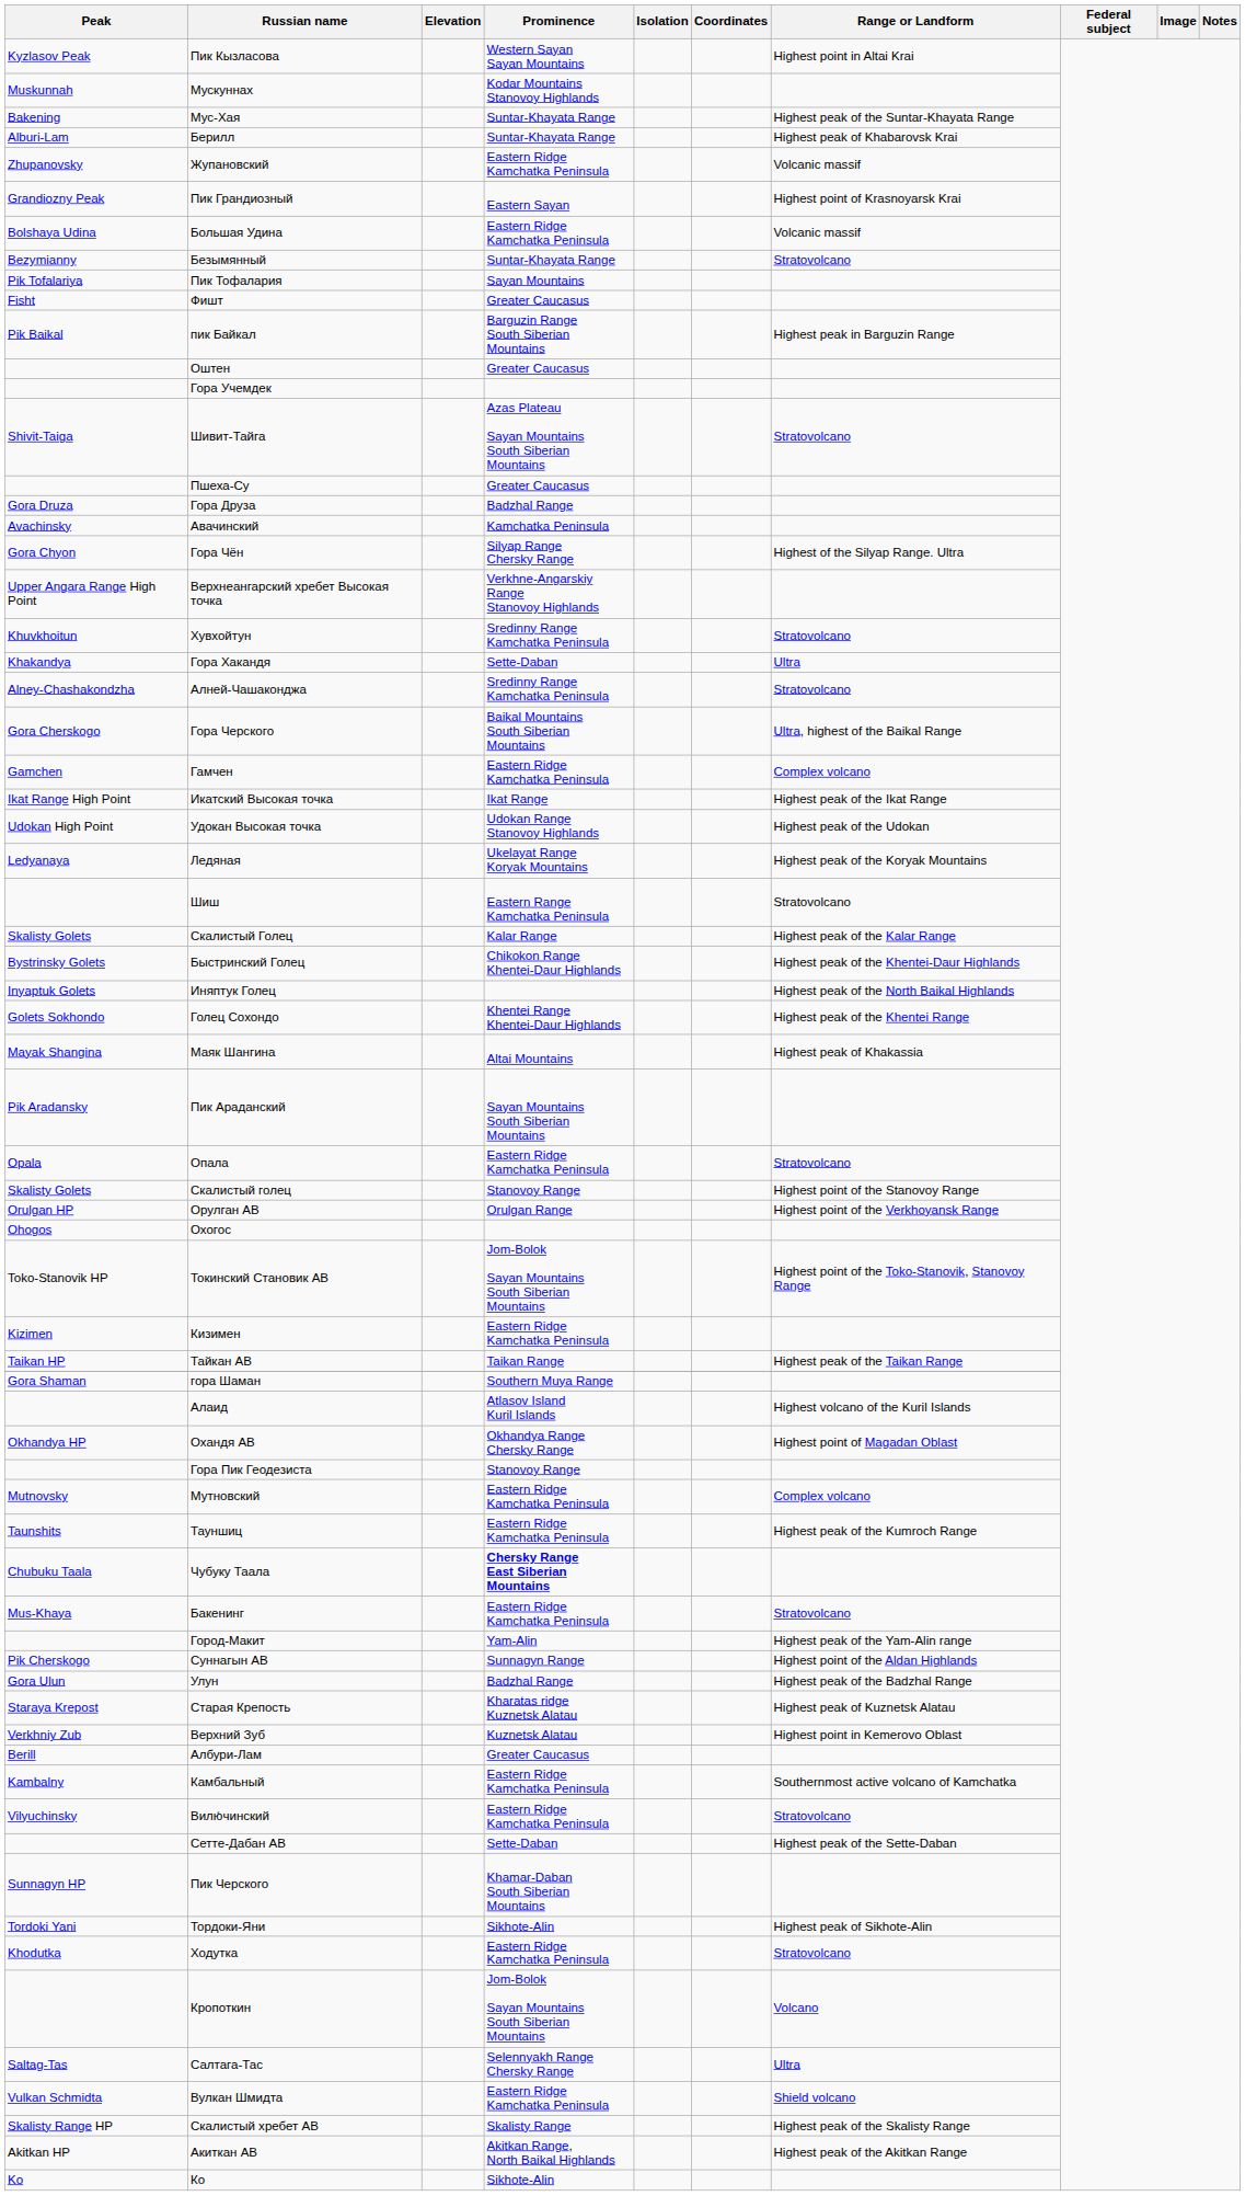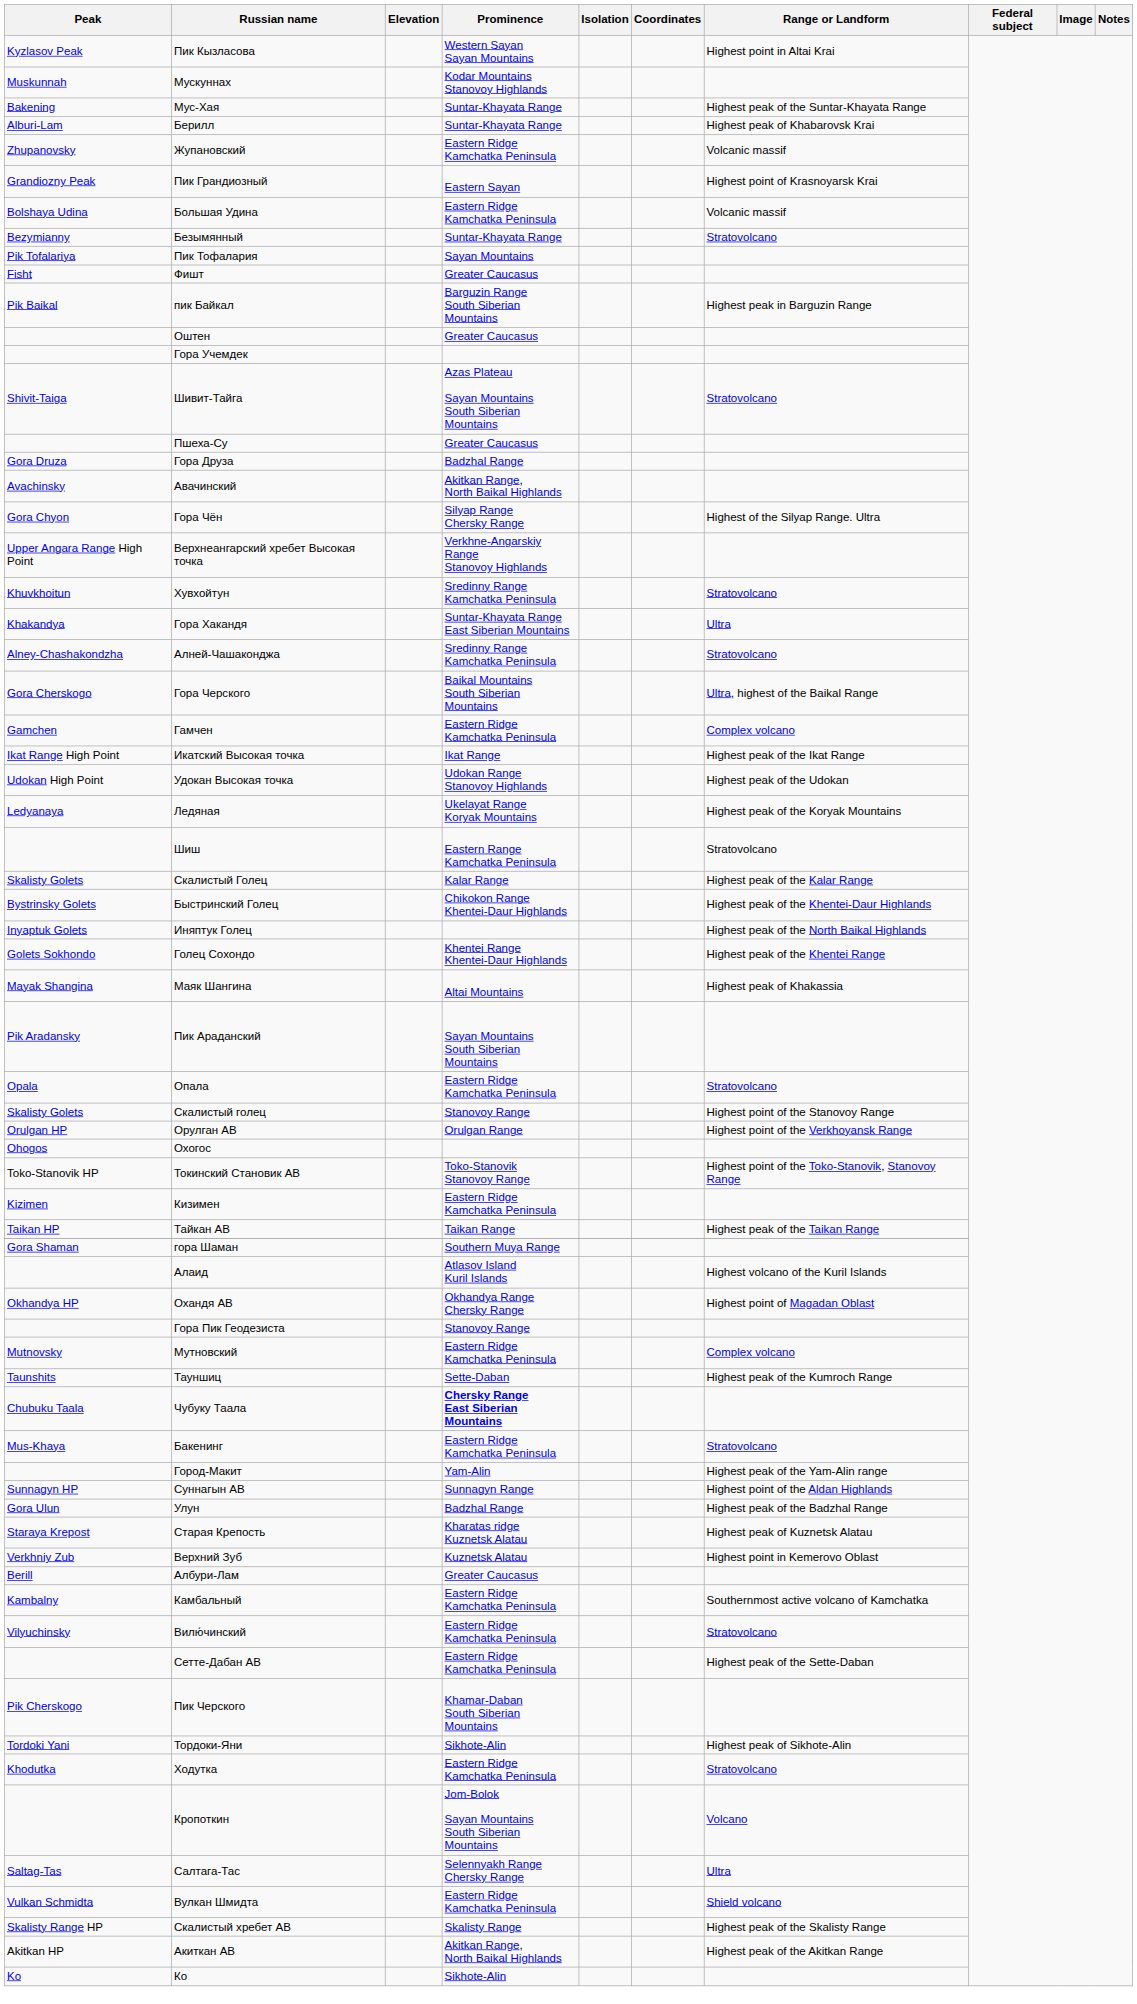 <table class="wikitable sortable">
 <tr>
 <th>Peak</th>
 <th>Russian name</th>
 <th>Elevation</th>
 <th>Prominence</th>
 <th>Isolation</th>
 <th>Coordinates</th>
 <th>Range or Landform</th>
 <th>Federal subject</th>
 <th>Image</th>
 <th>Notes</th>
 </tr>
 <tr>
 <td><a href='#'>Kyzlasov Peak</a></td>
 <td>Пик Кызласова<br></td>
 <td></td>
 <td><a href='#'>Western Sayan</a><br><a href='#'>Sayan Mountains</a></td>
 <td></td>
 <td></td>
 <td>Highest point in Altai Krai</td>
 </tr>
 <tr>
 <td><a href='#'>Muskunnah</a></td>
 <td>Мускуннах<br></td>
 <td></td>
 <td><a href='#'>Kodar Mountains</a><br><a href='#'>Stanovoy Highlands</a></td>
 <td></td>
 <td></td>
 <td></td>
 </tr>
 <tr>
 <td><a href='#'>Bakening</a></td>
 <td>Мус-Хая<br></td>
 <td></td>
 <td><a href='#'>Suntar-Khayata Range</a></td>
 <td></td>
 <td></td>
 <td>Highest peak of the Suntar-Khayata Range</td>
 </tr>
 <tr>
 <td><a href='#'>Alburi-Lam</a></td>
 <td>Берилл<br></td>
 <td></td>
 <td><a href='#'>Suntar-Khayata Range</a></td>
 <td></td>
 <td></td>
 <td>Highest peak of Khabarovsk Krai</td>
 </tr>
 <tr>
 <td><a href='#'>Zhupanovsky</a></td>
 <td>Жупановский<br></td>
 <td></td>
 <td><a href='#'>Eastern Ridge</a><br><a href='#'>Kamchatka Peninsula</a></td>
 <td></td>
 <td></td>
 <td>Volcanic massif</td>
 </tr>
 <tr>
 <td><a href='#'>Grandiozny Peak</a></td>
 <td>Пик Грандиозный<br></td>
 <td></td>
 <td><br><a href='#'>Eastern Sayan</a></td>
 <td></td>
 <td></td>
 <td>Highest point of Krasnoyarsk Krai</td>
 </tr>
 <tr>
 <td><a href='#'>Bolshaya Udina</a></td>
 <td>Большая Удина<br></td>
 <td></td>
 <td><a href='#'>Eastern Ridge</a><br><a href='#'>Kamchatka Peninsula</a></td>
 <td></td>
 <td></td>
 <td>Volcanic massif</td>
 </tr>
 <tr>
 <td><a href='#'>Bezymianny</a></td>
 <td>Безымянный<br></td>
 <td></td>
 <td><a href='#'>Suntar-Khayata Range</a></td>
 <td></td>
 <td></td>
 <td><a href='#'>Stratovolcano</a></td>
 </tr>
 <tr>
 <td><a href='#'>Pik Tofalariya</a></td>
 <td>Пик Тофалария<br></td>
 <td></td>
 <td><a href='#'>Sayan Mountains</a></td>
 <td></td>
 <td></td>
 <td></td>
 </tr>
 <tr>
 <td><a href='#'>Fisht</a></td>
 <td>Фишт<br></td>
 <td></td>
 <td><a href='#'>Greater Caucasus</a></td>
 <td></td>
 <td></td>
 <td></td>
 </tr>
 <tr>
 <td><a href='#'>Pik Baikal</a></td>
 <td>пик Байкал<br></td>
 <td></td>
 <td><a href='#'>Barguzin Range</a><br><a href='#'>South Siberian Mountains</a></td>
 <td></td>
 <td></td>
 <td>Highest peak in Barguzin Range</td>
 </tr>
 <tr>
 <td></td>
 <td>Оштен<br></td>
 <td></td>
 <td><a href='#'>Greater Caucasus</a></td>
 <td></td>
 <td></td>
 <td></td>
 </tr>
 <tr>
 <td></td>
 <td>Гора Учемдек<br></td>
 <td></td>
 <td></td>
 <td></td>
 <td></td>
 <td></td>
 </tr>
 <tr>
 <td><a href='#'>Shivit-Taiga</a></td>
 <td>Шивит-Тайга<br></td>
 <td></td>
 <td><a href='#'>Azas Plateau</a><br><br><a href='#'>Sayan Mountains</a><br><a href='#'>South Siberian Mountains</a></td>
 <td></td>
 <td></td>
 <td><a href='#'>Stratovolcano</a></td>
 </tr>
 <tr>
 <td></td>
 <td>Пшеха-Су<br></td>
 <td></td>
 <td><a href='#'>Greater Caucasus</a></td>
 <td></td>
 <td></td>
 <td></td>
 </tr>
 <tr>
 <td><a href='#'>Gora Druza</a></td>
 <td>Гора Друза<br></td>
 <td></td>
 <td><a href='#'>Badzhal Range</a></td>
 <td><br></td>
 <td></td>
 <td></td>
 </tr>
 <tr>
 <td><a href='#'>Avachinsky</a></td>
 <td>Авачинский<br></td>
 <td></td>
-<td><a href='#'>Kamchatka Peninsula</a></td>
+<td><a href='#'>Akitkan Range</a>,<br><a href='#'>North Baikal Highlands</a></td>
 <td></td>
 <td></td>
 <td></td>
 </tr>
 <tr>
 <td><a href='#'>Gora Chyon</a></td>
 <td>Гора Чён<br></td>
 <td></td>
 <td><a href='#'>Silyap Range</a><br><a href='#'>Chersky Range</a></td>
 <td></td>
 <td></td>
 <td>Highest of the Silyap Range. Ultra</td>
 </tr>
 <tr>
 <td><a href='#'>Upper Angara Range</a> High Point</td>
 <td>Верхнеангарский хребет Высокая точка<br></td>
 <td></td>
 <td><a href='#'>Verkhne-Angarskiy Range</a><br><a href='#'>Stanovoy Highlands</a></td>
 <td></td>
 <td></td>
 <td></td>
 </tr>
 <tr>
 <td><a href='#'>Khuvkhoitun</a></td>
 <td>Хувхойтун<br></td>
 <td></td>
 <td><a href='#'>Sredinny Range</a><br><a href='#'>Kamchatka Peninsula</a></td>
 <td></td>
 <td></td>
 <td><a href='#'>Stratovolcano</a></td>
 </tr>
 <tr>
 <td><a href='#'>Khakandya</a></td>
 <td>Гора Хакандя<br></td>
 <td></td>
-<td><a href='#'>Sette-Daban</a></td>
+<td><a href='#'>Suntar-Khayata Range</a><br><a href='#'>East Siberian Mountains</a></td>
 <td></td>
 <td></td>
 <td><a href='#'>Ultra</a></td>
 </tr>
 <tr>
 <td><a href='#'>Alney-Chashakondzha</a></td>
 <td>Алней-Чашаконджа<br></td>
 <td></td>
 <td><a href='#'>Sredinny Range</a><br><a href='#'>Kamchatka Peninsula</a></td>
 <td></td>
 <td></td>
 <td><a href='#'>Stratovolcano</a></td>
 </tr>
 <tr>
 <td><a href='#'>Gora Cherskogo</a></td>
 <td>Гора Черского<br></td>
 <td></td>
 <td><a href='#'>Baikal Mountains</a><br><a href='#'>South Siberian Mountains</a></td>
 <td><br></td>
 <td></td>
 <td><a href='#'>Ultra</a>, highest of the Baikal Range</td>
 </tr>
 <tr>
 <td><a href='#'>Gamchen</a></td>
 <td>Гамчен<br></td>
 <td></td>
 <td><a href='#'>Eastern Ridge</a><br><a href='#'>Kamchatka Peninsula</a></td>
 <td></td>
 <td></td>
 <td><a href='#'>Complex volcano</a></td>
 </tr>
 <tr>
 <td><a href='#'>Ikat Range</a> High Point</td>
 <td>Икатский Высокая точка<br></td>
 <td></td>
 <td><a href='#'>Ikat Range</a></td>
 <td></td>
 <td></td>
 <td>Highest peak of the Ikat Range</td>
 </tr>
 <tr>
 <td><a href='#'>Udokan</a> High Point</td>
 <td>Удокан Высокая точка<br></td>
 <td></td>
 <td><a href='#'>Udokan Range</a><br><a href='#'>Stanovoy Highlands</a></td>
 <td></td>
 <td></td>
 <td>Highest peak of the Udokan</td>
 </tr>
 <tr>
 <td><a href='#'>Ledyanaya</a></td>
 <td>Ледяная<br></td>
 <td></td>
 <td><a href='#'>Ukelayat Range</a><br><a href='#'>Koryak Mountains</a></td>
 <td></td>
 <td></td>
 <td>Highest peak of the Koryak Mountains</td>
 </tr>
 <tr>
 <td></td>
 <td>Шиш<br></td>
 <td></td>
 <td><br><a href='#'>Eastern Range</a><br><a href='#'>Kamchatka Peninsula</a></td>
 <td></td>
 <td></td>
 <td>Stratovolcano</td>
 </tr>
 <tr>
 <td><a href='#'>Skalisty Golets</a></td>
 <td>Скалистый Голец<br></td>
 <td></td>
 <td><a href='#'>Kalar Range</a></td>
 <td></td>
 <td></td>
 <td>Highest peak of the <a href='#'>Kalar Range</a></td>
 </tr>
 <tr>
 <td><a href='#'>Bystrinsky Golets</a></td>
 <td>Быстринский Голец<br></td>
 <td></td>
 <td><a href='#'>Chikokon Range</a><br><a href='#'>Khentei-Daur Highlands</a></td>
 <td></td>
 <td></td>
 <td>Highest peak of the <a href='#'>Khentei-Daur Highlands</a></td>
 </tr>
 <tr>
 <td><a href='#'>Inyaptuk Golets</a></td>
 <td>Иняптук Голец<br></td>
 <td></td>
 <td></td>
 <td></td>
 <td></td>
 <td>Highest peak of the <a href='#'>North Baikal Highlands</a></td>
 </tr>
 <tr>
 <td><a href='#'>Golets Sokhondo</a></td>
 <td>Голец Сохондо<br></td>
 <td></td>
 <td><a href='#'>Khentei Range</a><br><a href='#'>Khentei-Daur Highlands</a></td>
 <td></td>
 <td></td>
 <td>Highest peak of the <a href='#'>Khentei Range</a></td>
 </tr>
 <tr>
 <td><a href='#'>Mayak Shangina</a></td>
 <td>Маяк Шангина<br></td>
 <td></td>
 <td><br><a href='#'>Altai Mountains</a></td>
 <td></td>
 <td></td>
 <td>Highest peak of Khakassia</td>
 </tr>
 <tr>
 <td><a href='#'>Pik Aradansky</a></td>
 <td>Пик Араданский<br></td>
 <td></td>
 <td><br><br><a href='#'>Sayan Mountains</a><br><a href='#'>South Siberian Mountains</a></td>
 <td></td>
 <td></td>
 <td></td>
 </tr>
 <tr>
 <td><a href='#'>Opala</a></td>
 <td>Опала<br></td>
 <td></td>
 <td><a href='#'>Eastern Ridge</a><br><a href='#'>Kamchatka Peninsula</a></td>
 <td></td>
 <td></td>
 <td><a href='#'>Stratovolcano</a></td>
 </tr>
 <tr>
 <td><a href='#'>Skalisty Golets</a></td>
 <td>Скалистый голец<br></td>
 <td></td>
 <td><a href='#'>Stanovoy Range</a></td>
 <td></td>
 <td></td>
 <td>Highest point of the Stanovoy Range</td>
 </tr>
 <tr>
 <td><a href='#'>Orulgan HP</a></td>
 <td>Орулган АВ<br></td>
 <td></td>
 <td><a href='#'>Orulgan Range</a></td>
 <td></td>
 <td></td>
 <td>Highest point of the <a href='#'>Verkhoyansk Range</a></td>
 </tr>
 <tr>
 <td><a href='#'>Ohogos</a></td>
 <td>Охогос<br></td>
 <td></td>
 <td></td>
 <td></td>
 <td></td>
 <td></td>
 </tr>
 <tr>
 <td>Toko-Stanovik HP</td>
 <td>Токинский Становик АВ<br></td>
 <td></td>
-<td><a href='#'>Jom-Bolok</a><br><br><a href='#'>Sayan Mountains</a><br><a href='#'>South Siberian Mountains</a></td>
+<td><a href='#'>Toko-Stanovik</a> <br> <a href='#'>Stanovoy Range</a></td>
 <td></td>
 <td></td>
 <td>Highest point of the <a href='#'>Toko-Stanovik</a>, <a href='#'>Stanovoy Range</a></td>
 </tr>
 <tr>
 <td><a href='#'>Kizimen</a></td>
 <td>Кизимен<br></td>
 <td></td>
 <td><a href='#'>Eastern Ridge</a><br><a href='#'>Kamchatka Peninsula</a></td>
 <td></td>
 <td></td>
 <td></td>
 </tr>
 <tr>
 <td><a href='#'>Taikan HP</a></td>
 <td>Тайкан АВ<br></td>
 <td></td>
 <td><a href='#'>Taikan Range</a></td>
 <td></td>
 <td></td>
 <td>Highest peak of the <a href='#'>Taikan Range</a></td>
 </tr>
 <tr>
 </tr>
 <tr>
 <td><a href='#'>Gora Shaman</a></td>
 <td>гора Шаман<br></td>
 <td></td>
 <td><a href='#'>Southern Muya Range</a></td>
 <td></td>
 <td></td>
 <td></td>
 </tr>
 <tr>
 <td></td>
 <td>Алаид<br></td>
 <td></td>
 <td><a href='#'>Atlasov Island</a><br><a href='#'>Kuril Islands</a></td>
 <td></td>
 <td></td>
 <td>Highest volcano of the Kuril Islands</td>
 </tr>
 <tr>
 <td><a href='#'>Okhandya HP</a></td>
 <td>Охандя АВ<br></td>
 <td></td>
 <td><a href='#'>Okhandya Range</a><br><a href='#'>Chersky Range</a></td>
 <td></td>
 <td></td>
 <td>Highest point of <a href='#'>Magadan Oblast</a></td>
 </tr>
 <tr>
 <td></td>
 <td>Гора Пик Геодезиста<br></td>
 <td></td>
 <td><a href='#'>Stanovoy Range</a></td>
 <td></td>
 <td></td>
 <td></td>
 </tr>
 <tr>
 <td><a href='#'>Mutnovsky</a></td>
 <td>Мутновский<br></td>
 <td></td>
 <td><a href='#'>Eastern Ridge</a><br><a href='#'>Kamchatka Peninsula</a></td>
 <td></td>
 <td></td>
 <td><a href='#'>Complex volcano</a></td>
 </tr>
 <tr>
 <td><a href='#'>Taunshits</a></td>
 <td>Тауншиц<br></td>
 <td></td>
-<td><a href='#'>Eastern Ridge</a><br><a href='#'>Kamchatka Peninsula</a></td>
+<td><a href='#'>Sette-Daban</a></td>
 <td></td>
 <td></td>
 <td>Highest peak of the Kumroch Range</td>
 </tr>
 <tr>
 <td><a href='#'>Chubuku Taala</a></td>
 <td>Чубуку Таала<br></td>
 <td></td>
 <td><strong><a href='#'>Chersky Range</a><br><a href='#'>East Siberian Mountains</a></strong></td>
 <td></td>
 <td></td>
 <td></td>
 </tr>
 <tr>
 <td><a href='#'>Mus-Khaya</a></td>
 <td>Бакенинг<br></td>
 <td></td>
 <td><a href='#'>Eastern Ridge</a><br><a href='#'>Kamchatka Peninsula</a></td>
 <td></td>
 <td></td>
 <td><a href='#'>Stratovolcano</a></td>
 </tr>
 <tr>
 <td></td>
 <td>Город-Макит<br></td>
 <td></td>
 <td><a href='#'>Yam-Alin</a></td>
 <td><br></td>
 <td></td>
 <td>Highest peak of the Yam-Alin range</td>
 </tr>
 <tr>
-<td><a href='#'>Pik Cherskogo</a></td>
+<td><a href='#'>Sunnagyn HP</a></td>
 <td>Суннагын АВ<br></td>
 <td></td>
 <td><a href='#'>Sunnagyn Range</a></td>
 <td></td>
 <td></td>
 <td>Highest point of the <a href='#'>Aldan Highlands</a></td>
 </tr>
 <tr>
 <td><a href='#'>Gora Ulun</a></td>
 <td>Улун<br></td>
 <td></td>
 <td><a href='#'>Badzhal Range</a></td>
 <td></td>
 <td></td>
 <td>Highest peak of the Badzhal Range</td>
 </tr>
 <tr>
 <td><a href='#'>Staraya Krepost</a></td>
 <td>Старая Крепость<br></td>
 <td></td>
 <td><a href='#'>Kharatas ridge</a><br><a href='#'>Kuznetsk Alatau</a></td>
 <td></td>
 <td></td>
 <td>Highest peak of Kuznetsk Alatau</td>
 </tr>
 <tr>
 <td><a href='#'>Verkhniy Zub</a></td>
 <td>Верхний Зуб<br></td>
 <td></td>
 <td><a href='#'>Kuznetsk Alatau</a></td>
 <td><br></td>
 <td></td>
 <td>Highest point in Kemerovo Oblast</td>
 </tr>
 <tr>
 <td><a href='#'>Berill</a></td>
 <td>Албури-Лам<br></td>
 <td></td>
 <td><a href='#'>Greater Caucasus</a></td>
 <td></td>
 <td></td>
 <td></td>
 </tr>
 <tr>
 <td><a href='#'>Kambalny</a></td>
 <td>Камбальный<br></td>
 <td></td>
 <td><a href='#'>Eastern Ridge</a><br><a href='#'>Kamchatka Peninsula</a></td>
 <td></td>
 <td></td>
 <td>Southernmost active volcano of Kamchatka</td>
 </tr>
 <tr>
 <td><a href='#'>Vilyuchinsky</a></td>
 <td>Вилю́чинский<br></td>
 <td></td>
 <td><a href='#'>Eastern Ridge</a><br><a href='#'>Kamchatka Peninsula</a></td>
 <td></td>
 <td></td>
 <td><a href='#'>Stratovolcano</a></td>
 </tr>
 <tr>
 <td></td>
 <td>Сетте-Дабан АВ<br></td>
 <td></td>
-<td><a href='#'>Sette-Daban</a></td>
+<td><a href='#'>Eastern Ridge</a><br><a href='#'>Kamchatka Peninsula</a></td>
 <td></td>
 <td></td>
 <td>Highest peak of the Sette-Daban</td>
 </tr>
 <tr>
-<td><a href='#'>Sunnagyn HP</a></td>
+<td><a href='#'>Pik Cherskogo</a></td>
 <td>Пик Черского<br></td>
 <td></td>
 <td><br><a href='#'>Khamar-Daban</a><br><a href='#'>South Siberian Mountains</a></td>
 <td></td>
 <td></td>
 <td></td>
 </tr>
 <tr>
 <td><a href='#'>Tordoki Yani</a></td>
 <td>Тордоки-Яни<br></td>
 <td></td>
 <td><a href='#'>Sikhote-Alin</a></td>
 <td></td>
 <td></td>
 <td>Highest peak of Sikhote-Alin</td>
 </tr>
 <tr>
 <td><a href='#'>Khodutka</a></td>
 <td>Ходутка<br></td>
 <td></td>
 <td><a href='#'>Eastern Ridge</a><br><a href='#'>Kamchatka Peninsula</a></td>
 <td></td>
 <td></td>
 <td><a href='#'>Stratovolcano</a></td>
 </tr>
 <tr>
 <td></td>
 <td>Кропоткин<br></td>
 <td></td>
 <td><a href='#'>Jom-Bolok</a><br><br><a href='#'>Sayan Mountains</a><br><a href='#'>South Siberian Mountains</a></td>
 <td></td>
 <td></td>
 <td><a href='#'>Volcano</a></td>
 </tr>
 <tr>
 <td><a href='#'>Saltag-Tas</a></td>
 <td>Салтага-Тас<br></td>
 <td></td>
 <td><a href='#'>Selennyakh Range</a><br><a href='#'>Chersky Range</a></td>
 <td></td>
 <td></td>
 <td><a href='#'>Ultra</a></td>
 </tr>
 <tr>
 <td><a href='#'>Vulkan Schmidta</a></td>
 <td>Вулкан Шмидта<br></td>
 <td></td>
 <td><a href='#'>Eastern Ridge</a><br><a href='#'>Kamchatka Peninsula</a></td>
 <td></td>
 <td></td>
 <td><a href='#'>Shield volcano</a></td>
 </tr>
 <tr>
 <td><a href='#'>Skalisty Range</a> HP</td>
 <td>Скалистый хребет АВ<br></td>
 <td></td>
 <td><a href='#'>Skalisty Range</a></td>
 <td></td>
 <td></td>
 <td>Highest peak of the Skalisty Range</td>
 </tr>
 <tr>
 <td>Akitkan HP</td>
 <td>Акиткан АВ<br></td>
 <td></td>
 <td><a href='#'>Akitkan Range</a>,<br><a href='#'>North Baikal Highlands</a></td>
 <td></td>
 <td></td>
 <td>Highest peak of the Akitkan Range</td>
 </tr>
 <tr>
 <td><a href='#'>Ko</a></td>
 <td>Ко<br></td>
 <td></td>
 <td><a href='#'>Sikhote-Alin</a></td>
 <td></td>
 <td></td>
 <td></td>
 </tr>
 </table>
